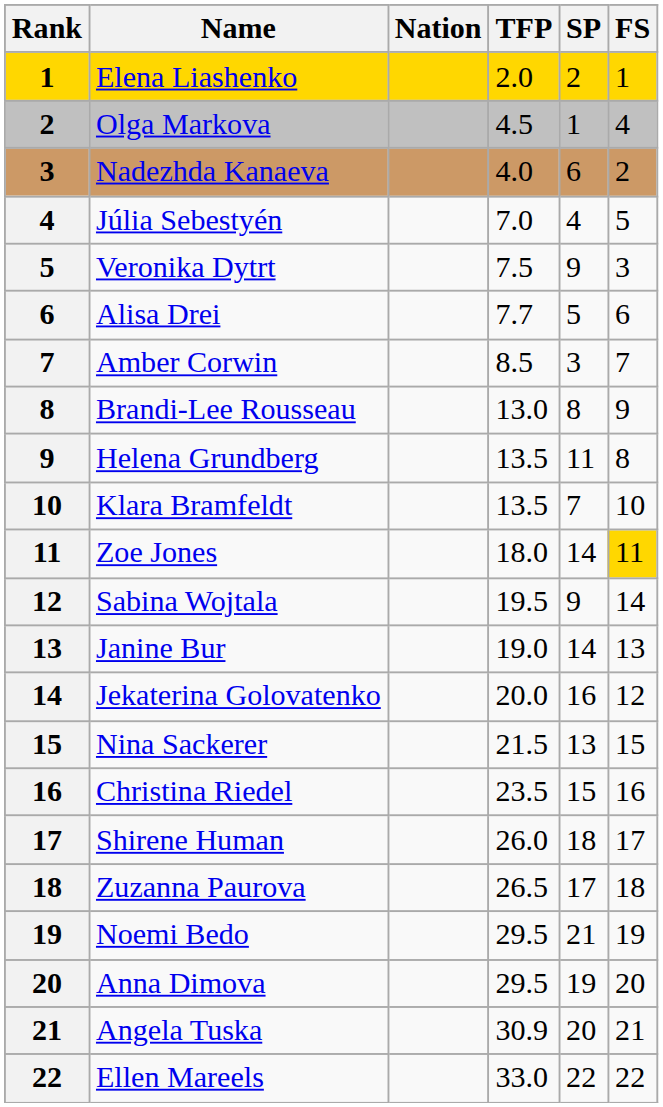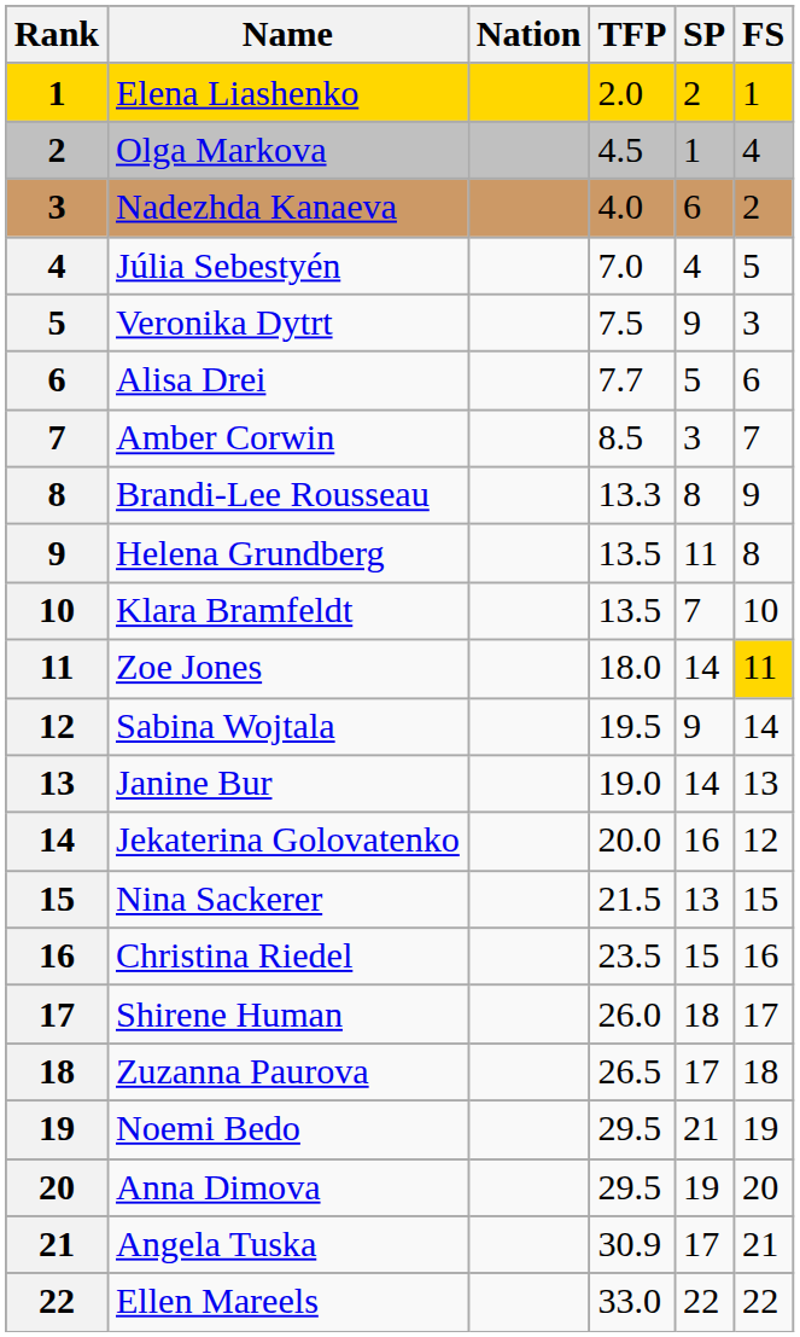 <table class="wikitable">
 <tr>
 <th>Rank</th>
 <th>Name</th>
 <th>Nation</th>
 <th>TFP</th>
 <th>SP</th>
 <th>FS</th>
 </tr>
 <tr bgcolor="gold">
 <td align="center"><strong>1</strong></td>
 <td><a href='#'>Elena Liashenko</a></td>
 <td></td>
 <td>2.0</td>
 <td>2</td>
 <td>1</td>
 </tr>
 <tr bgcolor="silver">
 <td align="center"><strong>2</strong></td>
 <td><a href='#'>Olga Markova</a></td>
 <td></td>
 <td>4.5</td>
 <td>1</td>
 <td>4</td>
 </tr>
 <tr bgcolor="cc9966">
 <td align="center"><strong>3</strong></td>
 <td><a href='#'>Nadezhda Kanaeva</a></td>
 <td></td>
 <td>4.0</td>
 <td>6</td>
 <td>2</td>
 </tr>
 <tr>
 <th>4</th>
 <td><a href='#'>Júlia Sebestyén</a></td>
 <td></td>
 <td>7.0</td>
 <td>4</td>
 <td>5</td>
 </tr>
 <tr>
 <th>5</th>
 <td><a href='#'>Veronika Dytrt</a></td>
 <td></td>
 <td>7.5</td>
 <td>9</td>
 <td>3</td>
 </tr>
 <tr>
 <th>6</th>
 <td><a href='#'>Alisa Drei</a></td>
 <td></td>
 <td>7.7</td>
 <td>5</td>
 <td>6</td>
 </tr>
 <tr>
 <th>7</th>
 <td><a href='#'>Amber Corwin</a></td>
 <td></td>
 <td>8.5</td>
 <td>3</td>
 <td>7</td>
 </tr>
 <tr>
 <th>8</th>
 <td><a href='#'>Brandi-Lee Rousseau</a></td>
 <td></td>
-<td>13.0</td>
+<td>13.3</td>
 <td>8</td>
 <td>9</td>
 </tr>
 <tr>
 <th>9</th>
 <td><a href='#'>Helena Grundberg</a></td>
 <td></td>
 <td>13.5</td>
 <td>11</td>
 <td>8</td>
 </tr>
 <tr>
 <th>10</th>
 <td><a href='#'>Klara Bramfeldt</a></td>
 <td></td>
 <td>13.5</td>
 <td>7</td>
 <td>10</td>
 </tr>
 <tr>
 <th>11</th>
 <td><a href='#'>Zoe Jones</a></td>
 <td></td>
 <td>18.0</td>
 <td>14</td>
 <td style="background: gold;">11</td>
 </tr>
 <tr>
 <th>12</th>
 <td><a href='#'>Sabina Wojtala</a></td>
 <td></td>
 <td>19.5</td>
 <td>9</td>
 <td>14</td>
 </tr>
 <tr>
 <th>13</th>
 <td><a href='#'>Janine Bur</a></td>
 <td></td>
 <td>19.0</td>
 <td>14</td>
 <td>13</td>
 </tr>
 <tr>
 <th>14</th>
 <td><a href='#'>Jekaterina Golovatenko</a></td>
 <td></td>
 <td>20.0</td>
 <td>16</td>
 <td>12</td>
 </tr>
 <tr>
 <th>15</th>
 <td><a href='#'>Nina Sackerer</a></td>
 <td></td>
 <td>21.5</td>
 <td>13</td>
 <td>15</td>
 </tr>
 <tr>
 <th>16</th>
 <td><a href='#'>Christina Riedel</a></td>
 <td></td>
 <td>23.5</td>
 <td>15</td>
 <td>16</td>
 </tr>
 <tr>
 <th>17</th>
 <td><a href='#'>Shirene Human</a></td>
 <td></td>
 <td>26.0</td>
 <td>18</td>
 <td>17</td>
 </tr>
 <tr>
 <th>18</th>
 <td><a href='#'>Zuzanna Paurova</a></td>
 <td></td>
 <td>26.5</td>
 <td>17</td>
 <td>18</td>
 </tr>
 <tr>
 <th>19</th>
 <td><a href='#'>Noemi Bedo</a></td>
 <td></td>
 <td>29.5</td>
 <td>21</td>
 <td>19</td>
 </tr>
 <tr>
 <th>20</th>
 <td><a href='#'>Anna Dimova</a></td>
 <td></td>
 <td>29.5</td>
 <td>19</td>
 <td>20</td>
 </tr>
 <tr>
 <th>21</th>
 <td><a href='#'>Angela Tuska</a></td>
 <td></td>
 <td>30.9</td>
-<td>20</td>
+<td>17</td>
 <td>21</td>
 </tr>
 <tr>
 <th>22</th>
 <td><a href='#'>Ellen Mareels</a></td>
 <td></td>
 <td>33.0</td>
 <td>22</td>
 <td>22</td>
 </tr>
 </table>
